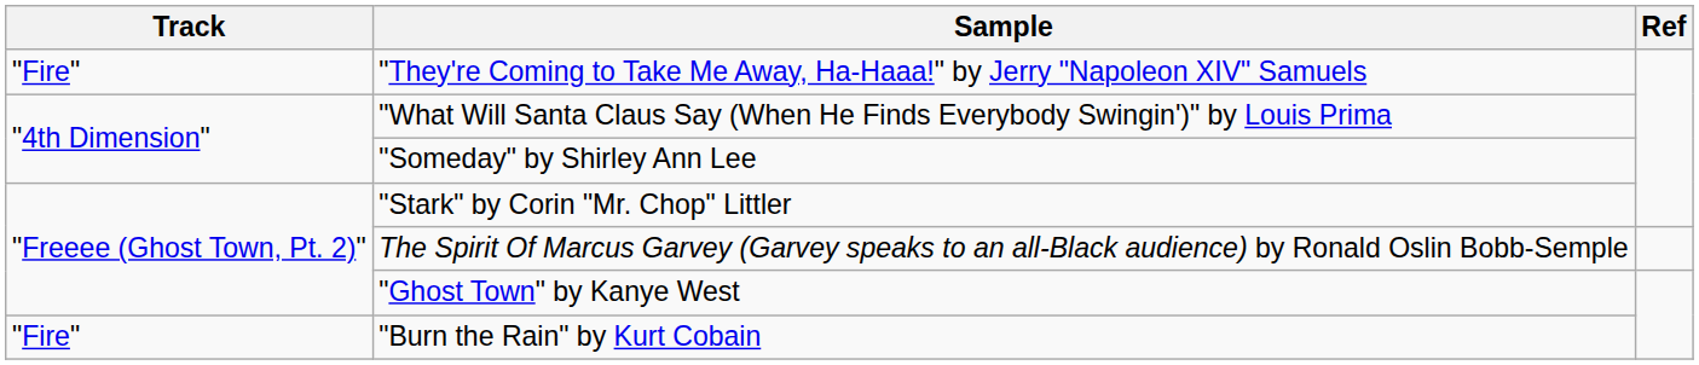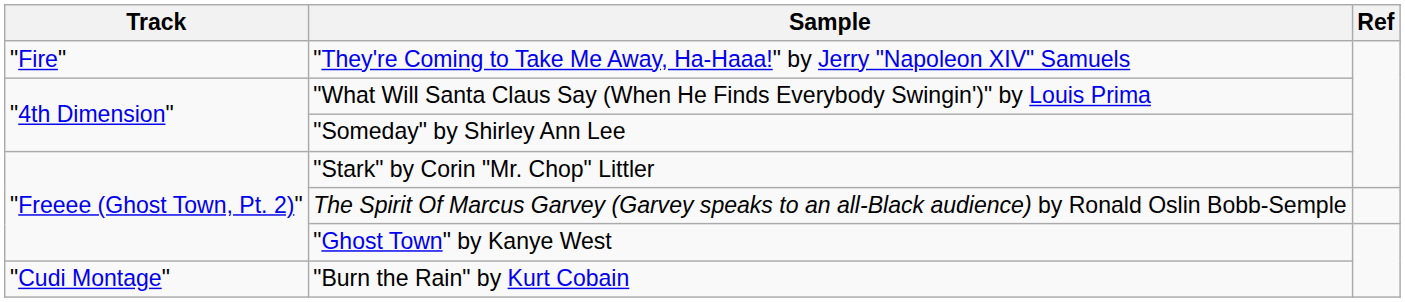 <table class="wikitable">
 <tr>
 <th>Track</th>
 <th>Sample</th>
 <th>Ref</th>
 </tr>
 <tr>
 <td>"<a href='#'>Fire</a>"</td>
 <td>"<a href='#'>They're Coming to Take Me Away, Ha-Haaa!</a>" by <a href='#'>Jerry "Napoleon XIV" Samuels</a></td>
 <td rowspan="4"></td>
 </tr>
 <tr>
 <td rowspan="2">"<a href='#'>4th Dimension</a>"</td>
 <td>"What Will Santa Claus Say (When He Finds Everybody Swingin')" by <a href='#'>Louis Prima</a></td>
 </tr>
 <tr>
 <td>"Someday" by Shirley Ann Lee</td>
 </tr>
 <tr>
 <td rowspan="3">"<a href='#'>Freeee (Ghost Town, Pt. 2)</a>"</td>
 <td>"Stark" by Corin "Mr. Chop" Littler</td>
 </tr>
 <tr>
 <td><em>The Spirit Of Marcus Garvey (Garvey speaks to an all-Black audience)</em> by Ronald Oslin Bobb-Semple</td>
 <td></td>
 </tr>
 <tr>
 <td>"<a href='#'>Ghost Town</a>" by Kanye West</td>
 <td rowspan="2"></td>
 </tr>
 <tr>
-<td>"<a href='#'>Fire</a>"</td>
+<td>"<a href='#'>Cudi Montage</a>"</td>
 <td>"Burn the Rain" by <a href='#'>Kurt Cobain</a></td>
 </tr>
 </table>
